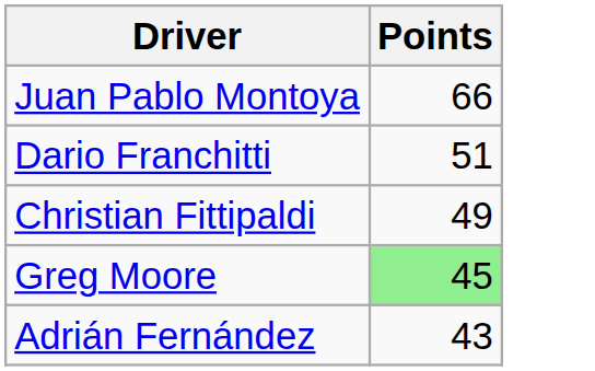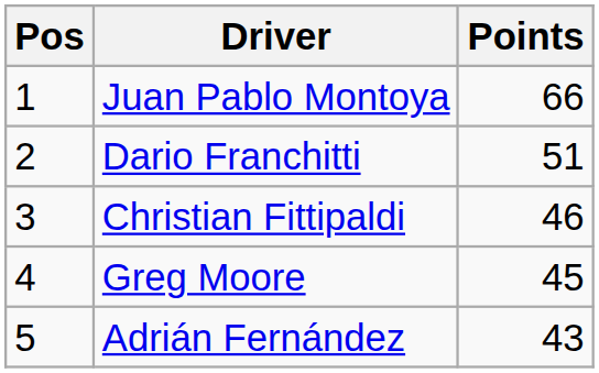 <table class="wikitable" style="font-size: 95%;">
 <tr>
+<th>Pos</th>
 <th>Driver</th>
 <th>Points</th>
 </tr>
 <tr>
+<td>1</td>
 <td> <a href='#'>Juan Pablo Montoya</a></td>
 <td align="right">66</td>
 </tr>
 <tr>
+<td>2</td>
 <td> <a href='#'>Dario Franchitti</a></td>
 <td align="right">51</td>
 </tr>
 <tr>
+<td>3</td>
 <td> <a href='#'>Christian Fittipaldi</a></td>
-<td align="right">49</td>
+<td align="right">46</td>
 </tr>
 <tr>
+<td>4</td>
 <td> <a href='#'>Greg Moore</a></td>
-<td align="right" style="background: lightgreen;">45</td>
+<td align="right">45</td>
 </tr>
 <tr>
+<td>5</td>
 <td> <a href='#'>Adrián Fernández</a></td>
 <td align="right">43</td>
 </tr>
 </table>
